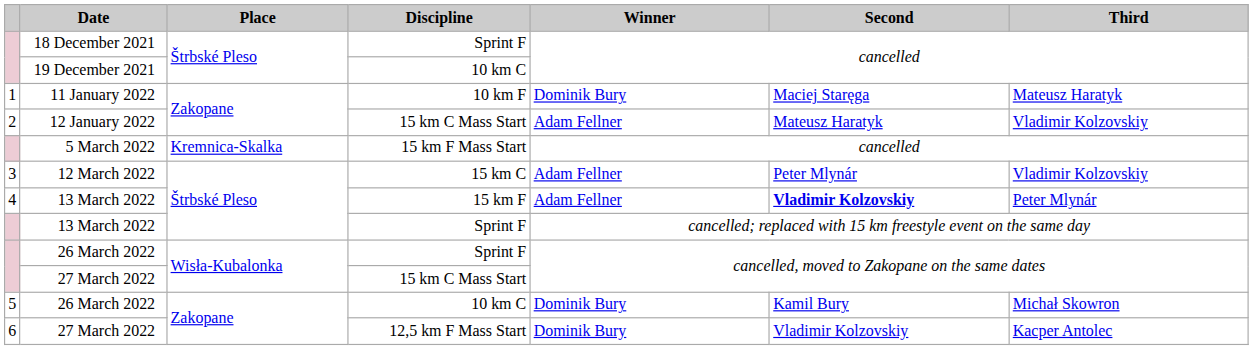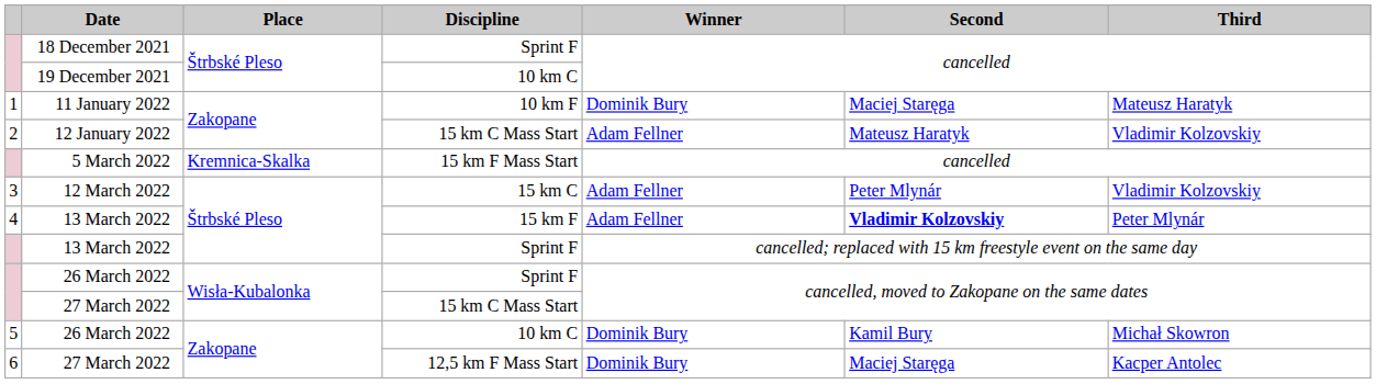 <table class="wikitable plainrowheaders" style="background:#fff; font-size:86%; line-height:16px; border:grey solid 1px; border-collapse:collapse;">
 <tr style="background:#ccc; text-align:center;">
 <th scope="col" style="background:#ccc; width=30 px;"></th>
 <th scope="col" style="background:#ccc; width:120px;">Date</th>
 <th scope="col" style="background:#ccc; width:150px;">Place</th>
 <th scope="col" style="background:#ccc; width:150px;">Discipline</th>
 <th scope="col" style="background:#ccc; width:200px;">Winner</th>
 <th scope="col" style="background:#ccc; width:200px;">Second</th>
 <th scope="col" style="background:#ccc; width:200px;">Third</th>
 </tr>
 <tr>
 <td rowspan=2 bgcolor="EDCCD5"></td>
 <td align=right>18 December 2021  </td>
 <td rowspan=2> <a href='#'>Štrbské Pleso</a></td>
 <td align=right>Sprint F</td>
 <td rowspan=2 colspan=3 align=center><em>cancelled</em></td>
 </tr>
 <tr>
 <td align=right>19 December 2021  </td>
 <td align=right>10 km C</td>
 </tr>
 <tr>
 <td align=center>1</td>
 <td align=right>11 January 2022  </td>
 <td rowspan=2> <a href='#'>Zakopane</a></td>
 <td align=right>10 km F</td>
 <td> <a href='#'>Dominik Bury</a></td>
 <td> <a href='#'>Maciej Staręga</a></td>
 <td> <a href='#'>Mateusz Haratyk</a></td>
 </tr>
 <tr>
 <td align=center>2</td>
 <td align=right>12 January 2022  </td>
 <td align=right>15 km C Mass Start</td>
 <td> <a href='#'>Adam Fellner</a></td>
 <td> <a href='#'>Mateusz Haratyk</a></td>
 <td> <a href='#'>Vladimir Kolzovskiy</a></td>
 </tr>
 <tr>
 <td bgcolor="EDCCD5"></td>
 <td align=right>5 March 2022  </td>
 <td> <a href='#'>Kremnica-Skalka</a></td>
 <td align=right>15 km F Mass Start</td>
 <td colspan=3 align=center><em>cancelled</em></td>
 </tr>
 <tr>
 <td align=center>3</td>
 <td align=right>12 March 2022  </td>
 <td rowspan=3> <a href='#'>Štrbské Pleso</a></td>
 <td align=right>15 km C</td>
 <td> <a href='#'>Adam Fellner</a></td>
 <td> <a href='#'>Peter Mlynár</a></td>
 <td> <a href='#'>Vladimir Kolzovskiy</a></td>
 </tr>
 <tr>
 <td align=center>4</td>
 <td align=right>13 March 2022  </td>
 <td align=right>15 km F</td>
 <td> <a href='#'>Adam Fellner</a></td>
 <td><strong> <a href='#'>Vladimir Kolzovskiy</a></strong></td>
 <td> <a href='#'>Peter Mlynár</a></td>
 </tr>
 <tr>
 <td bgcolor="EDCCD5"></td>
 <td align=right>13 March 2022  </td>
 <td align=right>Sprint F</td>
 <td colspan=3 align=center><em>cancelled; replaced with 15 km freestyle event on the same day</em></td>
 </tr>
 <tr>
 <td rowspan=2 bgcolor="EDCCD5"></td>
 <td align=right>26 March 2022  </td>
 <td rowspan=2> <a href='#'>Wisła-Kubalonka</a></td>
 <td align=right>Sprint F</td>
 <td rowspan=2 colspan=3 align=center><em>cancelled, moved to Zakopane on the same dates</em></td>
 </tr>
 <tr>
 <td align=right>27 March 2022  </td>
 <td align=right>15 km C Mass Start</td>
 </tr>
 <tr>
 <td align=center>5</td>
 <td align=right>26 March 2022  </td>
 <td rowspan=2> <a href='#'>Zakopane</a></td>
 <td align=right>10 km C</td>
 <td> <a href='#'>Dominik Bury</a></td>
 <td> <a href='#'>Kamil Bury</a></td>
 <td> <a href='#'>Michał Skowron</a></td>
 </tr>
 <tr>
 <td align=center>6</td>
 <td align=right>27 March 2022  </td>
 <td align=right>12,5 km F Mass Start</td>
 <td> <a href='#'>Dominik Bury</a></td>
-<td> <a href='#'>Vladimir Kolzovskiy</a></td>
+<td> <a href='#'>Maciej Staręga</a></td>
 <td> <a href='#'>Kacper Antolec</a></td>
 </tr>
 </table>
